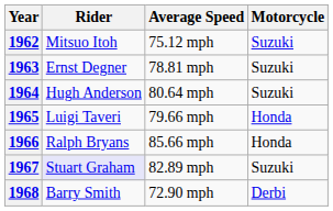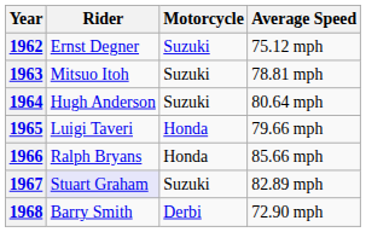 <table class="wikitable" style="font-size: 95%;">
 <tr>
 <th>Year</th>
 <th>Rider</th>
+<th>Motorcycle</th>
 <th>Average Speed</th>
-<th>Motorcycle</th>
 </tr>
 <tr>
 <th><a href='#'>1962</a></th>
-<td> <a href='#'>Mitsuo Itoh</a></td>
+<td> <a href='#'>Ernst Degner</a></td>
+<td><a href='#'>Suzuki</a></td>
 <td>75.12 mph</td>
-<td><a href='#'>Suzuki</a></td>
 </tr>
 <tr>
 <th><a href='#'>1963</a></th>
-<td> <a href='#'>Ernst Degner</a></td>
+<td> <a href='#'>Mitsuo Itoh</a></td>
+<td>Suzuki</td>
 <td>78.81 mph</td>
-<td>Suzuki</td>
 </tr>
 <tr>
 <th><a href='#'>1964</a></th>
 <td> <a href='#'>Hugh Anderson</a></td>
+<td>Suzuki</td>
 <td>80.64 mph</td>
-<td>Suzuki</td>
 </tr>
 <tr>
 <th><a href='#'>1965</a></th>
 <td> <a href='#'>Luigi Taveri</a></td>
+<td><a href='#'>Honda</a></td>
 <td>79.66 mph</td>
-<td><a href='#'>Honda</a></td>
 </tr>
 <tr>
 <th><a href='#'>1966</a></th>
 <td> <a href='#'>Ralph Bryans</a></td>
+<td>Honda</td>
 <td>85.66 mph</td>
-<td>Honda</td>
 </tr>
 <tr>
 <th><a href='#'>1967</a></th>
 <td style="background: lavender;"> <a href='#'>Stuart Graham</a></td>
+<td>Suzuki</td>
 <td>82.89 mph</td>
-<td>Suzuki</td>
 </tr>
 <tr>
 <th><a href='#'>1968</a></th>
 <td> <a href='#'>Barry Smith</a></td>
+<td><a href='#'>Derbi</a></td>
 <td>72.90 mph</td>
-<td><a href='#'>Derbi</a></td>
 </tr>
 </table>
